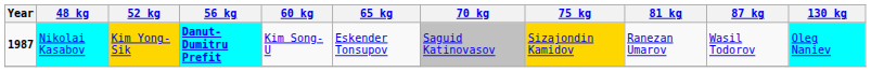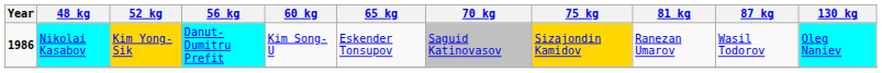 <table class="wikitable sortable"  style="font-size: 85%">
 <tr>
 <th>Year</th>
 <th width=200><a href='#'>48 kg</a></th>
 <th width=275><a href='#'>52 kg</a></th>
 <th width=275><a href='#'>56 kg</a></th>
 <th width=275><a href='#'>60 kg</a></th>
 <th width=275><a href='#'>65 kg</a></th>
 <th width=275><a href='#'>70 kg</a></th>
 <th width=275><a href='#'>75 kg</a></th>
 <th width=275><a href='#'>81 kg</a></th>
 <th width=275><a href='#'>87 kg</a></th>
 <th width=275><a href='#'>130 kg</a></th>
 </tr>
 <tr>
-<td><strong>1987</strong></td>
+<td><strong>1986</strong></td>
 <td bgcolor="aqua"> <a href='#'>Nikolai Kasabov</a></td>
 <td bgcolor="gold"> <a href='#'>Kim Yong-Sik</a></td>
-<td bgcolor="aqua"><strong> <a href='#'>Danut-Dumitru Prefit</a></strong></td>
+<td bgcolor="aqua"> <a href='#'>Danut-Dumitru Prefit</a></td>
 <td> <a href='#'>Kim Song-U</a></td>
 <td> <a href='#'>Eskender Tonsupov</a></td>
 <td bgcolor="Silver"> <a href='#'>Saguid Katinovasov</a></td>
 <td style="background: gold;"> <a href='#'>Sizajondin Kamidov</a></td>
 <td> <a href='#'>Ranezan Umarov</a></td>
 <td> <a href='#'>Wasil Todorov</a></td>
 <td bgcolor="aqua"> <a href='#'>Oleg Naniev</a></td>
 </tr>
 <tr>
 </tr>
 </table>
